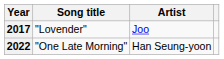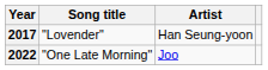 <table class="wikitable plainrowheaders sortable">
 <tr>
 <th scope="col">Year</th>
 <th scope="col">Song title</th>
 <th scope="col">Artist</th>
 <th scope="col" class="unsortable"></th>
 </tr>
 <tr>
 <th scope="row">2017</th>
 <td>"Lovender"</td>
-<td><a href='#'>Joo</a></td>
+<td>Han Seung-yoon</td>
 <td style="text-align:center"></td>
 </tr>
 <tr>
 <th scope="row">2022</th>
 <td>"One Late Morning"</td>
-<td>Han Seung-yoon</td>
+<td><a href='#'>Joo</a></td>
 <td style="text-align:center"></td>
 </tr>
 </table>
